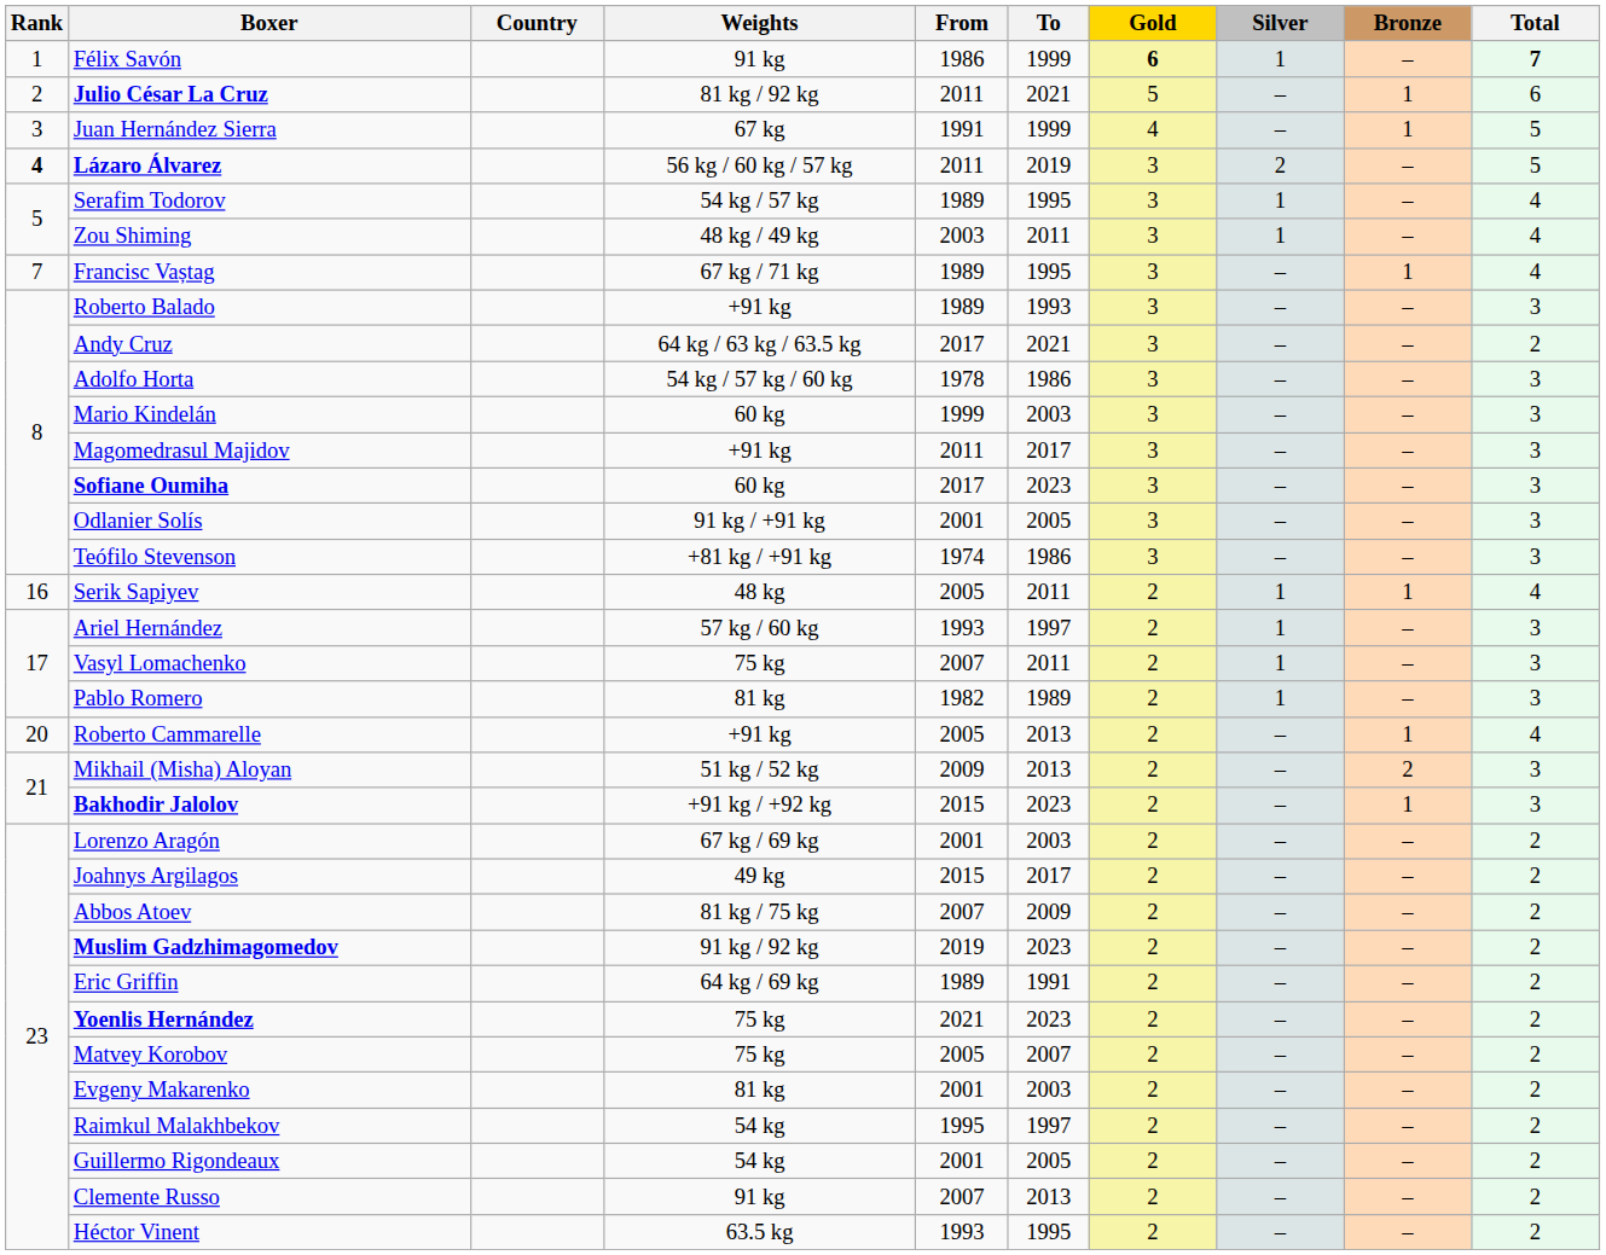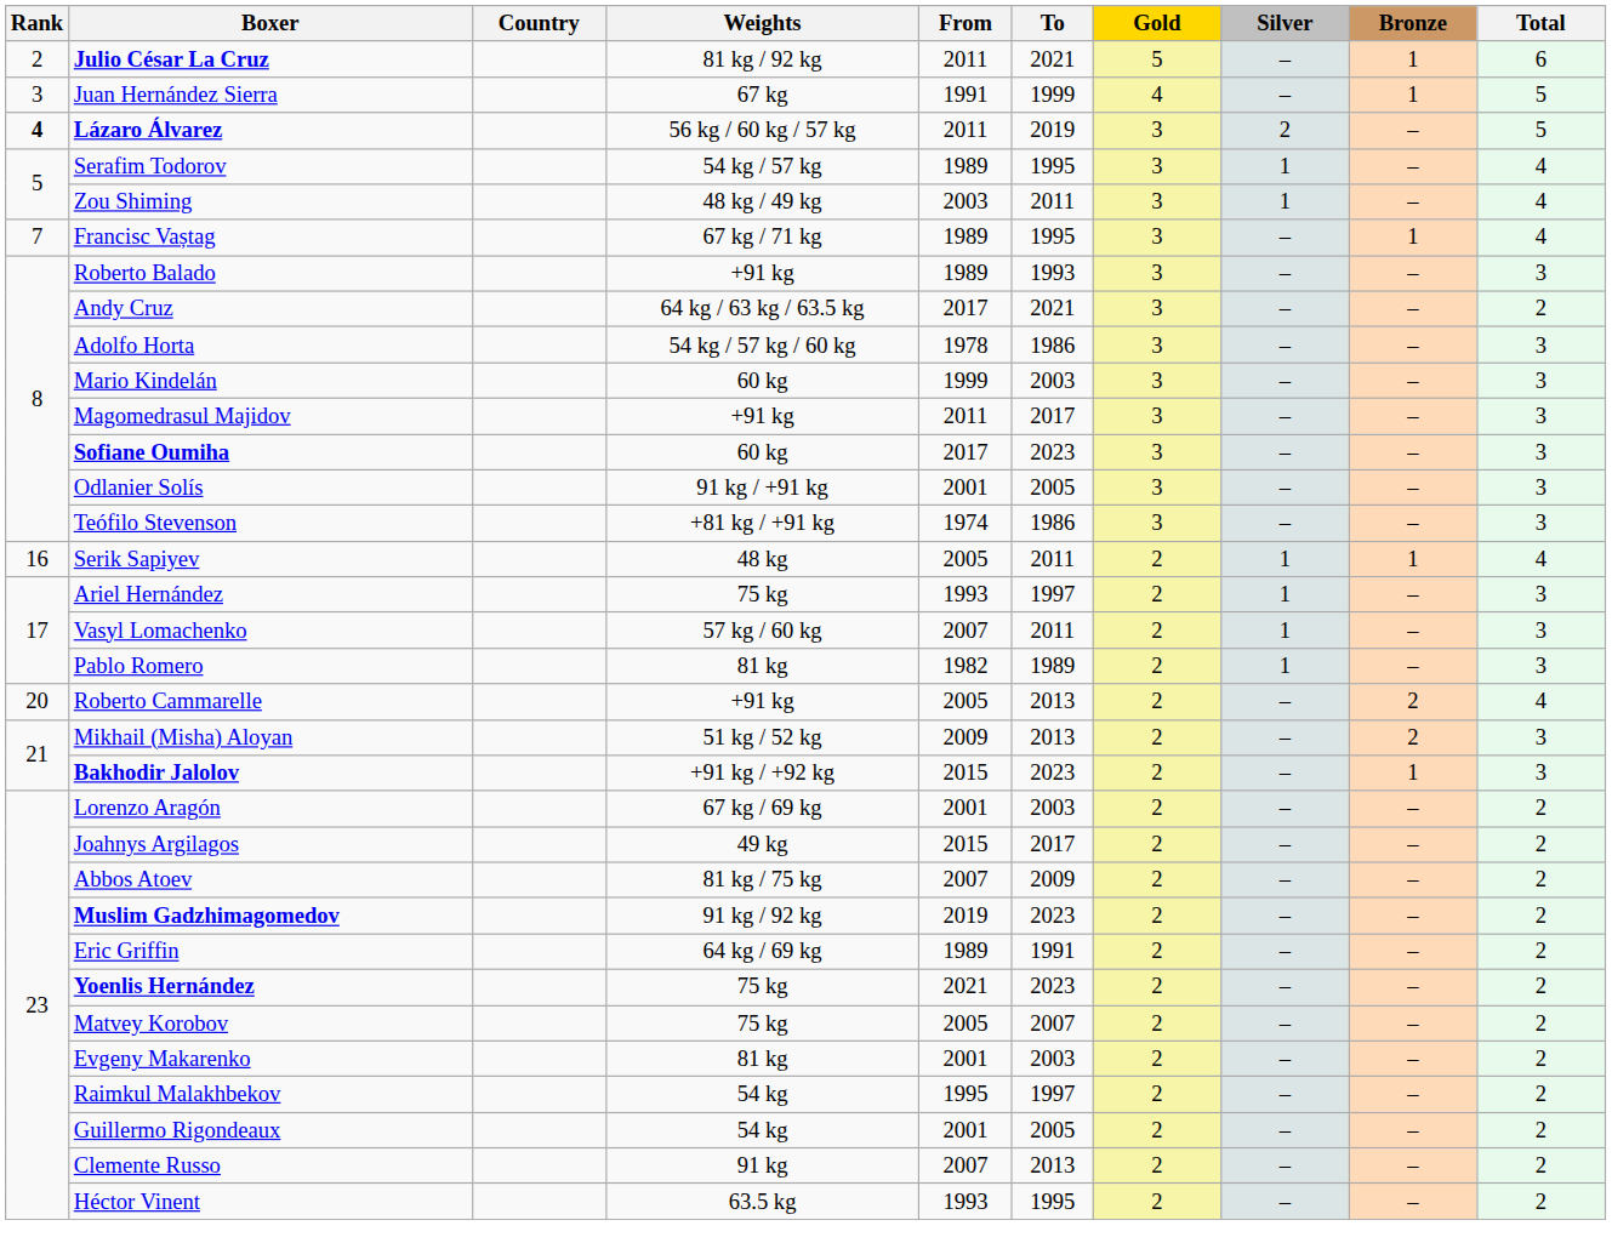 <table class="wikitable sortable" width=90% style="text-align:center;">
 <tr style="background-color:#EDEDED;">
 <th class="hintergrundfarbe5" style="width:1em">Rank</th>
 <th class="hintergrundfarbe5">Boxer</th>
 <th class="hintergrundfarbe5">Country</th>
 <th class="hintergrundfarbe5">Weights</th>
 <th class="hintergrundfarbe5">From</th>
 <th class="hintergrundfarbe5">To</th>
 <th style="background:    gold; width:8%">Gold</th>
 <th style="background:  silver; width:8%">Silver</th>
 <th style="background: #CC9966; width:8%">Bronze</th>
 <th class="hintergrundfarbe5" style="width:8%">Total</th>
-</tr>
-<tr>
-<td>1</td>
-<td align="left"><a href='#'>Félix Savón</a></td>
-<td align="left"></td>
-<td>91 kg</td>
-<td>1986</td>
-<td>1999</td>
-<td bgcolor="#F7F6A8"><strong>6</strong></td>
-<td bgcolor="#DCE5E5">1</td>
-<td bgcolor="#FFDAB9">–</td>
-<td bgcolor="#E7FAEC"><strong>7</strong></td>
 </tr>
 <tr align="center">
 <td>2</td>
 <td align="left"><strong><a href='#'>Julio César La Cruz</a></strong></td>
 <td align="left"></td>
 <td>81 kg / 92 kg</td>
 <td>2011</td>
 <td>2021</td>
 <td bgcolor="#F7F6A8">5</td>
 <td bgcolor="#DCE5E5">–</td>
 <td bgcolor="#FFDAB9">1</td>
 <td bgcolor="#E7FAEC">6</td>
 </tr>
 <tr align="center">
 <td>3</td>
 <td align="left"><a href='#'>Juan Hernández Sierra</a></td>
 <td align="left"></td>
 <td>67 kg</td>
 <td>1991</td>
 <td>1999</td>
 <td bgcolor="#F7F6A8">4</td>
 <td bgcolor="#DCE5E5">–</td>
 <td bgcolor="#FFDAB9">1</td>
 <td bgcolor="#E7FAEC">5</td>
 </tr>
 <tr align="center">
 <td><strong>4</strong></td>
 <td align="left"><strong><a href='#'>Lázaro Álvarez</a></strong></td>
 <td align="left"></td>
 <td>56 kg / 60 kg / 57 kg</td>
 <td>2011</td>
 <td>2019</td>
 <td bgcolor="#F7F6A8">3</td>
 <td bgcolor="#DCE5E5">2</td>
 <td bgcolor="#FFDAB9">–</td>
 <td bgcolor="#E7FAEC">5</td>
 </tr>
 <tr align="center">
 <td rowspan="2">5</td>
 <td align="left"><a href='#'>Serafim Todorov</a></td>
 <td align="left"></td>
 <td>54 kg / 57 kg</td>
 <td>1989</td>
 <td>1995</td>
 <td bgcolor="#F7F6A8">3</td>
 <td bgcolor="#DCE5E5">1</td>
 <td bgcolor="#FFDAB9">–</td>
 <td bgcolor="#E7FAEC">4</td>
 </tr>
 <tr align="center">
 <td align="left"><a href='#'>Zou Shiming</a></td>
 <td align="left"></td>
 <td>48 kg / 49 kg</td>
 <td>2003</td>
 <td>2011</td>
 <td bgcolor="#F7F6A8">3</td>
 <td bgcolor="#DCE5E5">1</td>
 <td bgcolor="#FFDAB9">–</td>
 <td bgcolor="#E7FAEC">4</td>
 </tr>
 <tr align="center">
 <td>7</td>
 <td align="left"><a href='#'>Francisc Vaștag</a></td>
 <td align="left"></td>
 <td>67 kg / 71 kg</td>
 <td>1989</td>
 <td>1995</td>
 <td bgcolor="#F7F6A8">3</td>
 <td bgcolor="#DCE5E5">–</td>
 <td bgcolor="#FFDAB9">1</td>
 <td bgcolor="#E7FAEC">4</td>
 </tr>
 <tr align="center">
 <td rowspan="8">8</td>
 <td align="left"><a href='#'>Roberto Balado</a></td>
 <td align="left"></td>
 <td>+91 kg</td>
 <td>1989</td>
 <td>1993</td>
 <td bgcolor="#F7F6A8">3</td>
 <td bgcolor="#DCE5E5">–</td>
 <td bgcolor="#FFDAB9">–</td>
 <td bgcolor="#E7FAEC">3</td>
 </tr>
 <tr align="center">
 <td align="left"><a href='#'>Andy Cruz</a></td>
 <td align="left"></td>
 <td>64 kg / 63 kg / 63.5 kg</td>
 <td>2017</td>
 <td>2021</td>
 <td bgcolor="#F7F6A8">3</td>
 <td bgcolor="#DCE5E5">–</td>
 <td bgcolor="#FFDAB9">–</td>
 <td bgcolor="#E7FAEC">2</td>
 </tr>
 <tr align="center">
 <td align="left"><a href='#'>Adolfo Horta</a></td>
 <td align="left"></td>
 <td>54 kg / 57 kg / 60 kg</td>
 <td>1978</td>
 <td>1986</td>
 <td bgcolor="#F7F6A8">3</td>
 <td bgcolor="#DCE5E5">–</td>
 <td bgcolor="#FFDAB9">–</td>
 <td bgcolor="#E7FAEC">3</td>
 </tr>
 <tr align="center">
 <td align="left"><a href='#'>Mario Kindelán</a></td>
 <td align="left"></td>
 <td>60 kg</td>
 <td>1999</td>
 <td>2003</td>
 <td bgcolor="#F7F6A8">3</td>
 <td bgcolor="#DCE5E5">–</td>
 <td bgcolor="#FFDAB9">–</td>
 <td bgcolor="#E7FAEC">3</td>
 </tr>
 <tr align="center">
 <td align="left"><a href='#'>Magomedrasul Majidov</a></td>
 <td align="left"></td>
 <td>+91 kg</td>
 <td>2011</td>
 <td>2017</td>
 <td bgcolor="#F7F6A8">3</td>
 <td bgcolor="#DCE5E5">–</td>
 <td bgcolor="#FFDAB9">–</td>
 <td bgcolor="#E7FAEC">3</td>
 </tr>
 <tr align="center">
 <td align="left"><strong><a href='#'>Sofiane Oumiha</a></strong></td>
 <td align="left"></td>
 <td>60 kg</td>
 <td>2017</td>
 <td>2023</td>
 <td bgcolor="#F7F6A8">3</td>
 <td bgcolor="#DCE5E5">–</td>
 <td bgcolor="#FFDAB9">–</td>
 <td bgcolor="#E7FAEC">3</td>
 </tr>
 <tr align="center">
 <td align="left"><a href='#'>Odlanier Solís</a></td>
 <td align="left"></td>
 <td>91 kg / +91 kg</td>
 <td>2001</td>
 <td>2005</td>
 <td bgcolor="#F7F6A8">3</td>
 <td bgcolor="#DCE5E5">–</td>
 <td bgcolor="#FFDAB9">–</td>
 <td bgcolor="#E7FAEC">3</td>
 </tr>
 <tr align="center">
 <td align="left"><a href='#'>Teófilo Stevenson</a></td>
 <td align="left"></td>
 <td>+81 kg / +91 kg</td>
 <td>1974</td>
 <td>1986</td>
 <td bgcolor="#F7F6A8">3</td>
 <td bgcolor="#DCE5E5">–</td>
 <td bgcolor="#FFDAB9">–</td>
 <td bgcolor="#E7FAEC">3</td>
 </tr>
 <tr align="center">
 <td>16</td>
 <td align="left"><a href='#'>Serik Sapiyev</a></td>
 <td align="left"></td>
 <td>48 kg</td>
 <td>2005</td>
 <td>2011</td>
 <td bgcolor="#F7F6A8">2</td>
 <td bgcolor="#DCE5E5">1</td>
 <td bgcolor="#FFDAB9">1</td>
 <td bgcolor="#E7FAEC">4</td>
 </tr>
 <tr align="center">
 <td rowspan="3">17</td>
 <td align="left"><a href='#'>Ariel Hernández</a></td>
 <td align="left"></td>
-<td>57 kg / 60 kg</td>
+<td>75 kg</td>
 <td>1993</td>
 <td>1997</td>
 <td bgcolor="#F7F6A8">2</td>
 <td bgcolor="#DCE5E5">1</td>
 <td bgcolor="#FFDAB9">–</td>
 <td bgcolor="#E7FAEC">3</td>
 </tr>
 <tr align="center">
 <td align="left"><a href='#'>Vasyl Lomachenko</a></td>
 <td align="left"></td>
-<td>75 kg</td>
+<td>57 kg / 60 kg</td>
 <td>2007</td>
 <td>2011</td>
 <td bgcolor="#F7F6A8">2</td>
 <td bgcolor="#DCE5E5">1</td>
 <td bgcolor="#FFDAB9">–</td>
 <td bgcolor="#E7FAEC">3</td>
 </tr>
 <tr align="center">
 <td align="left"><a href='#'>Pablo Romero</a></td>
 <td align="left"></td>
 <td>81 kg</td>
 <td>1982</td>
 <td>1989</td>
 <td bgcolor="#F7F6A8">2</td>
 <td bgcolor="#DCE5E5">1</td>
 <td bgcolor="#FFDAB9">–</td>
 <td bgcolor="#E7FAEC">3</td>
 </tr>
 <tr align="center">
 <td>20</td>
 <td align="left"><a href='#'>Roberto Cammarelle</a></td>
 <td align="left"></td>
 <td>+91 kg</td>
 <td>2005</td>
 <td>2013</td>
 <td bgcolor="#F7F6A8">2</td>
 <td bgcolor="#DCE5E5">–</td>
-<td bgcolor="#FFDAB9">1</td>
+<td bgcolor="#FFDAB9">2</td>
 <td bgcolor="#E7FAEC">4</td>
 </tr>
 <tr align="center">
 <td rowspan="2">21</td>
 <td align="left"><a href='#'>Mikhail (Misha) Aloyan</a></td>
 <td align="left"></td>
 <td>51 kg / 52 kg</td>
 <td>2009</td>
 <td>2013</td>
 <td bgcolor="#F7F6A8">2</td>
 <td bgcolor="#DCE5E5">–</td>
 <td bgcolor="#FFDAB9">2</td>
 <td bgcolor="#E7FAEC">3</td>
 </tr>
 <tr align="center">
 <td align="left"><strong><a href='#'>Bakhodir Jalolov</a></strong></td>
 <td align="left"></td>
 <td>+91 kg / +92 kg</td>
 <td>2015</td>
 <td>2023</td>
 <td bgcolor="#F7F6A8">2</td>
 <td bgcolor="#DCE5E5">–</td>
 <td bgcolor="#FFDAB9">1</td>
 <td bgcolor="#E7FAEC">3</td>
 </tr>
 <tr align="center">
 <td rowspan="12">23</td>
 <td align="left"><a href='#'>Lorenzo Aragón</a></td>
 <td align="left"></td>
 <td>67 kg / 69 kg</td>
 <td>2001</td>
 <td>2003</td>
 <td bgcolor="#F7F6A8">2</td>
 <td bgcolor="#DCE5E5">–</td>
 <td bgcolor="#FFDAB9">–</td>
 <td bgcolor="#E7FAEC">2</td>
 </tr>
 <tr align="center">
 <td align="left"><a href='#'>Joahnys Argilagos</a></td>
 <td align="left"></td>
 <td>49 kg</td>
 <td>2015</td>
 <td>2017</td>
 <td bgcolor="#F7F6A8">2</td>
 <td bgcolor="#DCE5E5">–</td>
 <td bgcolor="#FFDAB9">–</td>
 <td bgcolor="#E7FAEC">2</td>
 </tr>
 <tr align="center">
 <td align="left"><a href='#'>Abbos Atoev</a></td>
 <td align="left"></td>
 <td>81 kg / 75 kg</td>
 <td>2007</td>
 <td>2009</td>
 <td bgcolor="#F7F6A8">2</td>
 <td bgcolor="#DCE5E5">–</td>
 <td bgcolor="#FFDAB9">–</td>
 <td bgcolor="#E7FAEC">2</td>
 </tr>
 <tr align="center">
 <td align="left"><strong><a href='#'>Muslim Gadzhimagomedov</a></strong></td>
 <td align="left"></td>
 <td>91 kg / 92 kg</td>
 <td>2019</td>
 <td>2023</td>
 <td bgcolor="#F7F6A8">2</td>
 <td bgcolor="#DCE5E5">–</td>
 <td bgcolor="#FFDAB9">–</td>
 <td bgcolor="#E7FAEC">2</td>
 </tr>
 <tr align="center">
 <td align="left"><a href='#'>Eric Griffin</a></td>
 <td align="left"></td>
 <td>64 kg / 69 kg</td>
 <td>1989</td>
 <td>1991</td>
 <td bgcolor="#F7F6A8">2</td>
 <td bgcolor="#DCE5E5">–</td>
 <td bgcolor="#FFDAB9">–</td>
 <td bgcolor="#E7FAEC">2</td>
 </tr>
 <tr align="center">
 <td align="left"><strong><a href='#'>Yoenlis Hernández</a></strong></td>
 <td align="left"></td>
 <td>75 kg</td>
 <td>2021</td>
 <td>2023</td>
 <td bgcolor="#F7F6A8">2</td>
 <td bgcolor="#DCE5E5">–</td>
 <td bgcolor="#FFDAB9">–</td>
 <td bgcolor="#E7FAEC">2</td>
 </tr>
 <tr align="center">
 <td align="left"><a href='#'>Matvey Korobov</a></td>
 <td align="left"></td>
 <td>75 kg</td>
 <td>2005</td>
 <td>2007</td>
 <td bgcolor="#F7F6A8">2</td>
 <td bgcolor="#DCE5E5">–</td>
 <td bgcolor="#FFDAB9">–</td>
 <td bgcolor="#E7FAEC">2</td>
 </tr>
 <tr align="center">
 <td align="left"><a href='#'>Evgeny Makarenko</a></td>
 <td align="left"></td>
 <td>81 kg</td>
 <td>2001</td>
 <td>2003</td>
 <td bgcolor="#F7F6A8">2</td>
 <td bgcolor="#DCE5E5">–</td>
 <td bgcolor="#FFDAB9">–</td>
 <td bgcolor="#E7FAEC">2</td>
 </tr>
 <tr align="center">
 <td align="left"><a href='#'>Raimkul Malakhbekov</a></td>
 <td align="left"></td>
 <td>54 kg</td>
 <td>1995</td>
 <td>1997</td>
 <td bgcolor="#F7F6A8">2</td>
 <td bgcolor="#DCE5E5">–</td>
 <td bgcolor="#FFDAB9">–</td>
 <td bgcolor="#E7FAEC">2</td>
 </tr>
 <tr align="center">
 <td align="left"><a href='#'>Guillermo Rigondeaux</a></td>
 <td align="left"></td>
 <td>54 kg</td>
 <td>2001</td>
 <td>2005</td>
 <td bgcolor="#F7F6A8">2</td>
 <td bgcolor="#DCE5E5">–</td>
 <td bgcolor="#FFDAB9">–</td>
 <td bgcolor="#E7FAEC">2</td>
 </tr>
 <tr align="center">
 <td align="left"><a href='#'>Clemente Russo</a></td>
 <td align="left"></td>
 <td>91 kg</td>
 <td>2007</td>
 <td>2013</td>
 <td bgcolor="#F7F6A8">2</td>
 <td bgcolor="#DCE5E5">–</td>
 <td bgcolor="#FFDAB9">–</td>
 <td bgcolor="#E7FAEC">2</td>
 </tr>
 <tr align="center">
 <td align="left"><a href='#'>Héctor Vinent</a></td>
 <td align="left"></td>
 <td>63.5 kg</td>
 <td>1993</td>
 <td>1995</td>
 <td bgcolor="#F7F6A8">2</td>
 <td bgcolor="#DCE5E5">–</td>
 <td bgcolor="#FFDAB9">–</td>
 <td bgcolor="#E7FAEC">2</td>
 </tr>
 </table>
